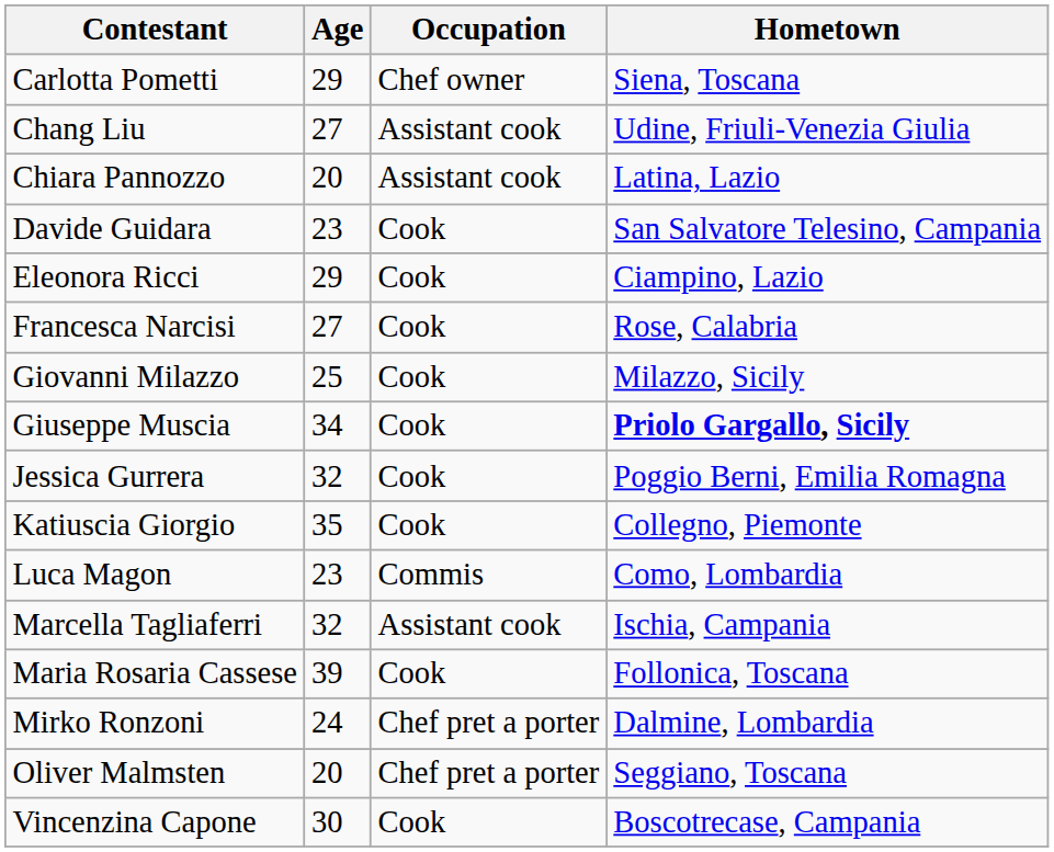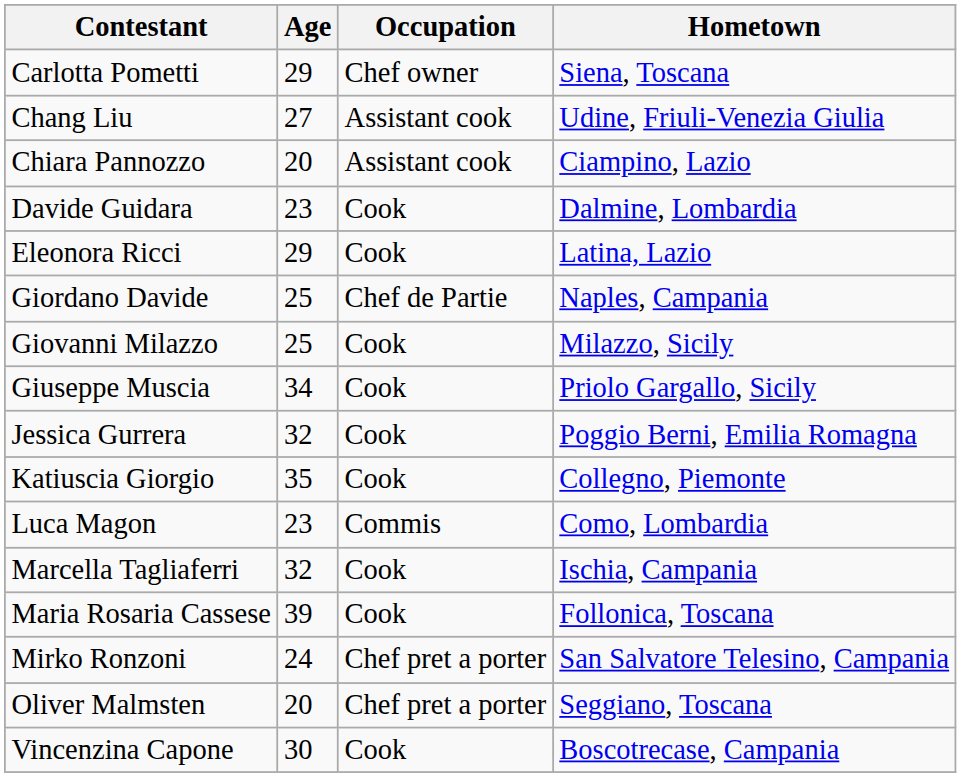 <table class="wikitable sortable plainrowheaders">
 <tr>
 <th scope="col">Contestant</th>
 <th scope="col">Age</th>
 <th scope="col">Occupation</th>
 <th scope="col">Hometown</th>
 </tr>
 <tr>
 <td style="text-align:left;">Carlotta Pometti</td>
 <td>29</td>
 <td>Chef owner</td>
 <td><a href='#'>Siena</a>, <a href='#'>Toscana</a></td>
 </tr>
 <tr>
 <td style="text-align:left;">Chang Liu</td>
 <td>27</td>
 <td>Assistant cook</td>
 <td><a href='#'>Udine</a>, <a href='#'>Friuli-Venezia Giulia</a></td>
 </tr>
 <tr>
 <td style="text-align:left;">Chiara Pannozzo</td>
 <td>20</td>
 <td>Assistant cook</td>
-<td><a href='#'>Latina, Lazio</a></td>
+<td><a href='#'>Ciampino</a>, <a href='#'>Lazio</a></td>
 </tr>
 <tr>
 <td style="text-align:left;">Davide Guidara</td>
 <td>23</td>
 <td>Cook</td>
-<td><a href='#'>San Salvatore Telesino</a>, <a href='#'>Campania</a></td>
+<td><a href='#'>Dalmine</a>, <a href='#'>Lombardia</a></td>
 </tr>
 <tr>
 <td style="text-align:left;">Eleonora Ricci</td>
 <td>29</td>
 <td>Cook</td>
-<td><a href='#'>Ciampino</a>, <a href='#'>Lazio</a></td>
+<td><a href='#'>Latina, Lazio</a></td>
 </tr>
 <tr>
-<td style="text-align:left;">Francesca Narcisi</td>
-<td>27</td>
-<td>Cook</td>
-<td><a href='#'>Rose</a>, <a href='#'>Calabria</a></td>
+<td style="text-align:left;">Giordano Davide</td>
+<td>25</td>
+<td>Chef de Partie</td>
+<td><a href='#'>Naples</a>, <a href='#'>Campania</a></td>
 </tr>
 <tr>
 <td style="text-align:left;">Giovanni Milazzo</td>
 <td>25</td>
 <td>Cook</td>
 <td><a href='#'>Milazzo</a>, <a href='#'>Sicily</a></td>
 </tr>
 <tr>
 <td style="text-align:left;">Giuseppe Muscia</td>
 <td>34</td>
 <td>Cook</td>
-<td><strong><a href='#'>Priolo Gargallo</a>, <a href='#'>Sicily</a></strong></td>
+<td><a href='#'>Priolo Gargallo</a>, <a href='#'>Sicily</a></td>
 </tr>
 <tr>
 <td style="text-align:left;">Jessica Gurrera</td>
 <td>32</td>
 <td>Cook</td>
 <td><a href='#'>Poggio Berni</a>, <a href='#'>Emilia Romagna</a></td>
 </tr>
 <tr>
 <td style="text-align:left;">Katiuscia Giorgio</td>
 <td>35</td>
 <td>Cook</td>
 <td><a href='#'>Collegno</a>, <a href='#'>Piemonte</a></td>
 </tr>
 <tr>
 <td style="text-align:left;">Luca Magon</td>
 <td>23</td>
 <td>Commis</td>
 <td><a href='#'>Como</a>, <a href='#'>Lombardia</a></td>
 </tr>
 <tr>
 <td style="text-align:left;">Marcella Tagliaferri</td>
 <td>32</td>
-<td>Assistant cook</td>
+<td>Cook</td>
 <td><a href='#'>Ischia</a>, <a href='#'>Campania</a></td>
 </tr>
 <tr>
 <td style="text-align:left;">Maria Rosaria Cassese</td>
 <td>39</td>
 <td>Cook</td>
 <td><a href='#'>Follonica</a>, <a href='#'>Toscana</a></td>
 </tr>
 <tr>
 <td style="text-align:left;">Mirko Ronzoni</td>
 <td>24</td>
 <td>Chef pret a porter</td>
-<td><a href='#'>Dalmine</a>, <a href='#'>Lombardia</a></td>
+<td><a href='#'>San Salvatore Telesino</a>, <a href='#'>Campania</a></td>
 </tr>
 <tr>
 <td style="text-align:left;">Oliver Malmsten</td>
 <td>20</td>
 <td>Chef pret a porter</td>
 <td><a href='#'>Seggiano</a>, <a href='#'>Toscana</a></td>
 </tr>
 <tr>
 <td style="text-align:left;">Vincenzina Capone</td>
 <td>30</td>
 <td>Cook</td>
 <td><a href='#'>Boscotrecase</a>, <a href='#'>Campania</a></td>
 </tr>
 </table>
